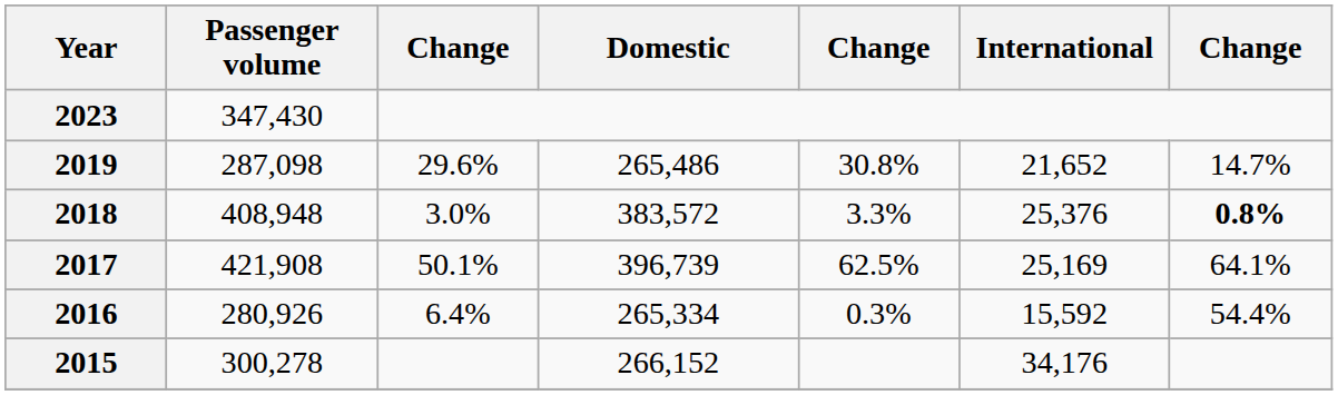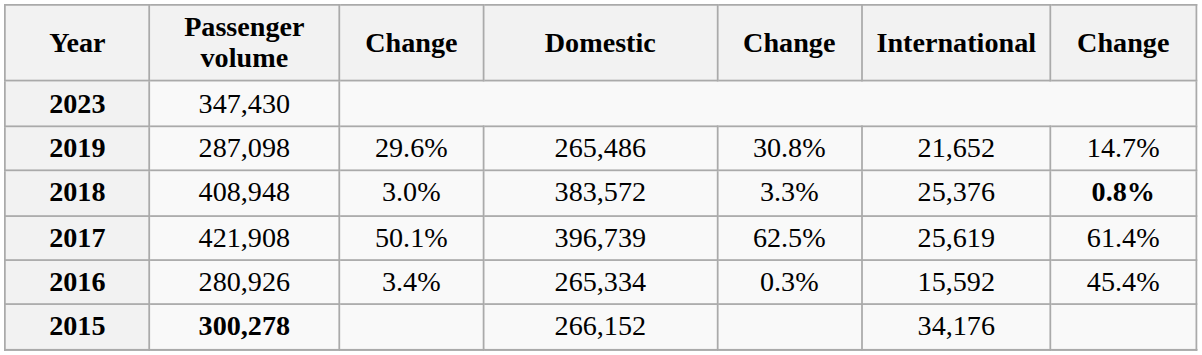 <table class="wikitable sortable">
 <tr>
 <th style="width:75px">Year</th>
 <th style="width:100px">Passenger volume</th>
 <th style="width:75px">Change</th>
 <th style="width:125px">Domestic</th>
 <th style="width:75px">Change</th>
 <th style="width:100px">International</th>
 <th style="width:75px">Change</th>
 </tr>
 <tr style="text-align:center;">
 <th>2023</th>
 <td>347,430</td>
 </tr>
 <tr style="text-align:center;">
 <th>2019</th>
 <td>287,098</td>
 <td>29.6%</td>
 <td>265,486</td>
 <td>30.8%</td>
 <td>21,652</td>
 <td>14.7%</td>
 </tr>
 <tr style="text-align:center;">
 <th>2018</th>
 <td>408,948</td>
 <td>3.0%</td>
 <td>383,572</td>
 <td>3.3%</td>
 <td>25,376</td>
 <td><strong>0.8%</strong></td>
 </tr>
 <tr style="text-align:center;">
 <th>2017</th>
 <td>421,908</td>
 <td>50.1%</td>
 <td>396,739</td>
 <td>62.5%</td>
-<td>25,169</td>
-<td>64.1%</td>
+<td>25,619</td>
+<td>61.4%</td>
 </tr>
 <tr style="text-align:center;">
 <th>2016</th>
 <td>280,926</td>
-<td>6.4%</td>
+<td>3.4%</td>
 <td>265,334</td>
 <td>0.3%</td>
 <td>15,592</td>
-<td>54.4%</td>
+<td>45.4%</td>
 </tr>
 <tr style="text-align:center;">
 <th>2015</th>
-<td>300,278</td>
+<td><strong>300,278</strong></td>
 <td></td>
 <td>266,152</td>
 <td></td>
 <td>34,176</td>
 <td></td>
 </tr>
 <tr style="text-align:center;">
 </tr>
 </table>
